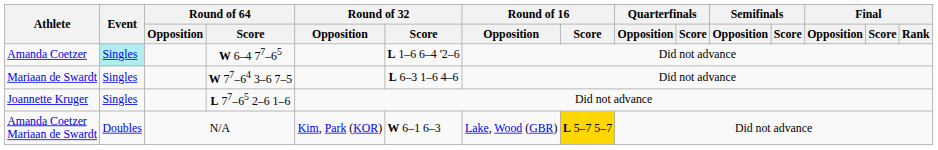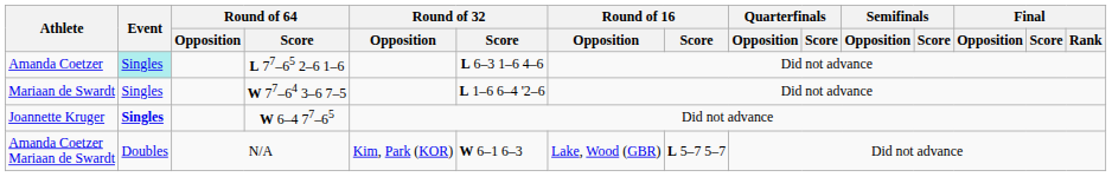 <table class=wikitable style="font-size:90%">
 <tr>
 <th rowspan="2">Athlete</th>
 <th rowspan="2">Event</th>
 <th colspan="2">Round of 64</th>
 <th colspan="2">Round of 32</th>
 <th colspan="2">Round of 16</th>
 <th colspan="2">Quarterfinals</th>
 <th colspan="2">Semifinals</th>
 <th colspan="3">Final</th>
 </tr>
 <tr>
 <th>Opposition</th>
 <th>Score</th>
 <th>Opposition</th>
 <th>Score</th>
 <th>Opposition</th>
 <th>Score</th>
 <th>Opposition</th>
 <th>Score</th>
 <th>Opposition</th>
 <th>Score</th>
 <th>Opposition</th>
 <th>Score</th>
 <th>Rank</th>
 </tr>
 <tr>
 <td><a href='#'>Amanda Coetzer</a></td>
 <td style="background: paleturquoise;"><a href='#'>Singles</a></td>
 <td align=center></td>
-<td align=center><strong>W</strong> 6–4 7<sup>7</sup>–6<sup>5</sup></td>
+<td align=center><strong>L</strong> 7<sup>7</sup>–6<sup>5</sup> 2–6 1–6</td>
 <td align=center></td>
-<td align=center><strong>L</strong> 1–6 6–4 '2–6</td>
+<td align=center><strong>L</strong> 6–3 1–6 4–6</td>
 <td align=center colspan=9>Did not advance</td>
 </tr>
 <tr>
 <td><a href='#'>Mariaan de Swardt</a></td>
 <td><a href='#'>Singles</a></td>
 <td align=center></td>
 <td align=center><strong>W</strong> 7<sup>7</sup>–6<sup>4</sup> 3–6 7–5</td>
 <td align=center></td>
-<td align=center><strong>L</strong> 6–3 1–6 4–6</td>
+<td align=center><strong>L</strong> 1–6 6–4 '2–6</td>
 <td align=center colspan=9>Did not advance</td>
 </tr>
 <tr>
 <td><a href='#'>Joannette Kruger</a></td>
-<td><a href='#'>Singles</a></td>
+<td><strong><a href='#'>Singles</a></strong></td>
 <td align=center></td>
-<td align=center><strong>L</strong> 7<sup>7</sup>–6<sup>5</sup> 2–6 1–6</td>
+<td align=center><strong>W</strong> 6–4 7<sup>7</sup>–6<sup>5</sup></td>
 <td align=center colspan=11>Did not advance</td>
 </tr>
 <tr>
 <td><a href='#'>Amanda Coetzer</a><br><a href='#'>Mariaan de Swardt</a></td>
 <td><a href='#'>Doubles</a></td>
 <td align=center colspan=2>N/A</td>
 <td> <a href='#'>Kim</a>, <a href='#'>Park</a> (<a href='#'>KOR</a>)</td>
 <td><strong>W</strong> 6–1 6–3</td>
 <td> <a href='#'>Lake</a>, <a href='#'>Wood</a> (<a href='#'>GBR</a>)</td>
-<td style="background: gold;"><strong>L</strong> 5–7 5–7</td>
+<td><strong>L</strong> 5–7 5–7</td>
 <td align=center colspan=7>Did not advance</td>
 </tr>
 </table>
